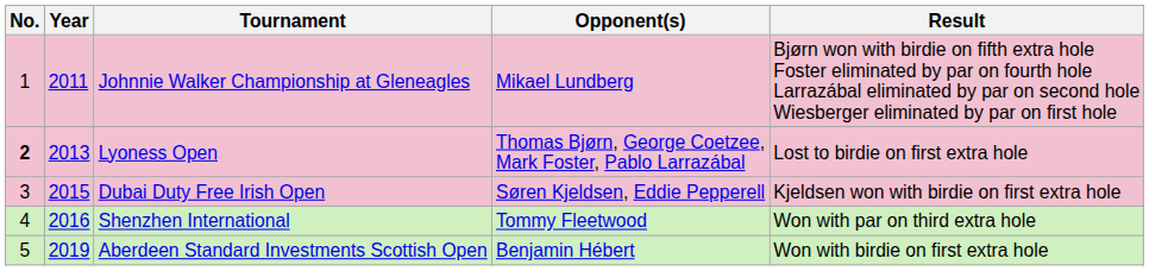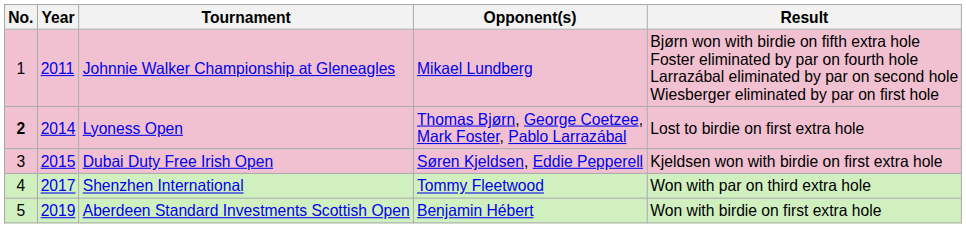 <table class="wikitable" style="font-size:95%;">
 <tr>
 <th>No.</th>
 <th>Year</th>
 <th>Tournament</th>
 <th>Opponent(s)</th>
 <th>Result</th>
 </tr>
 <tr style="background:#F2C1D1;">
 <td align=center>1</td>
 <td><a href='#'>2011</a></td>
 <td><a href='#'>Johnnie Walker Championship at Gleneagles</a></td>
 <td> <a href='#'>Mikael Lundberg</a></td>
 <td>Bjørn won with birdie on fifth extra hole<br>Foster eliminated by par on fourth hole<br>Larrazábal eliminated by par on second hole<br>Wiesberger eliminated by par on first hole</td>
 </tr>
 <tr style="background:#F2C1D1;">
 <td align=center><strong>2</strong></td>
-<td><a href='#'>2013</a></td>
+<td><a href='#'>2014</a></td>
 <td><a href='#'>Lyoness Open</a></td>
 <td> <a href='#'>Thomas Bjørn</a>,  <a href='#'>George Coetzee</a>,<br> <a href='#'>Mark Foster</a>,  <a href='#'>Pablo Larrazábal</a></td>
 <td>Lost to birdie on first extra hole</td>
 </tr>
 <tr style="background:#F2C1D1;">
 <td align=center>3</td>
 <td><a href='#'>2015</a></td>
 <td><a href='#'>Dubai Duty Free Irish Open</a></td>
 <td> <a href='#'>Søren Kjeldsen</a>,  <a href='#'>Eddie Pepperell</a></td>
 <td>Kjeldsen won with birdie on first extra hole</td>
 </tr>
 <tr style="background:#D0F0C0;">
 <td align=center>4</td>
-<td><a href='#'>2016</a></td>
+<td><a href='#'>2017</a></td>
 <td><a href='#'>Shenzhen International</a></td>
 <td> <a href='#'>Tommy Fleetwood</a></td>
 <td>Won with par on third extra hole</td>
 </tr>
 <tr style="background:#D0F0C0;">
 <td align=center>5</td>
 <td><a href='#'>2019</a></td>
 <td><a href='#'>Aberdeen Standard Investments Scottish Open</a></td>
 <td> <a href='#'>Benjamin Hébert</a></td>
 <td>Won with birdie on first extra hole</td>
 </tr>
 </table>
